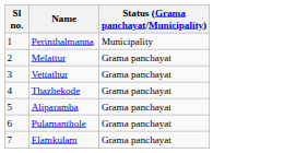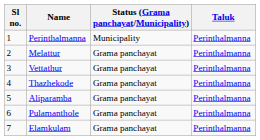 <table class="wikitable sortable" style="font-size: 95%;">
 <tr>
 <th width="30px">Sl no.</th>
 <th width="100px">Name</th>
 <th width="130px">Status (<a href='#'>Grama panchayat</a>/<a href='#'>Municipality</a>)</th>
+<th width="100px"><a href='#'>Taluk</a></th>
 </tr>
 <tr>
 <td>1</td>
 <td><a href='#'>Perinthalmanna</a></td>
 <td>Municipality</td>
+<td><a href='#'>Perinthalmanna</a></td>
 </tr>
 <tr>
 <td>2</td>
 <td><a href='#'>Melattur</a></td>
 <td>Grama panchayat</td>
+<td><a href='#'>Perinthalmanna</a></td>
 </tr>
 <tr>
 <td>3</td>
 <td><a href='#'>Vettathur</a></td>
 <td>Grama panchayat</td>
+<td><a href='#'>Perinthalmanna</a></td>
 </tr>
 <tr>
 <td>4</td>
 <td><a href='#'>Thazhekode</a></td>
 <td>Grama panchayat</td>
+<td><a href='#'>Perinthalmanna</a></td>
 </tr>
 <tr>
 <td>5</td>
 <td><a href='#'>Aliparamba</a></td>
 <td>Grama panchayat</td>
+<td><a href='#'>Perinthalmanna</a></td>
 </tr>
 <tr>
 <td>6</td>
 <td><a href='#'>Pulamanthole</a></td>
 <td>Grama panchayat</td>
+<td><a href='#'>Perinthalmanna</a></td>
 </tr>
 <tr>
 <td>7</td>
 <td><a href='#'>Elamkulam</a></td>
 <td>Grama panchayat</td>
+<td><a href='#'>Perinthalmanna</a></td>
 </tr>
 </table>
